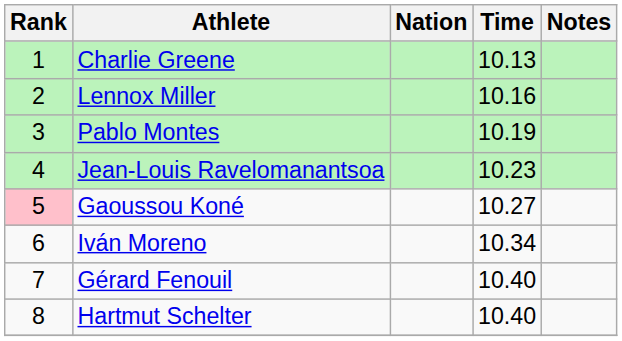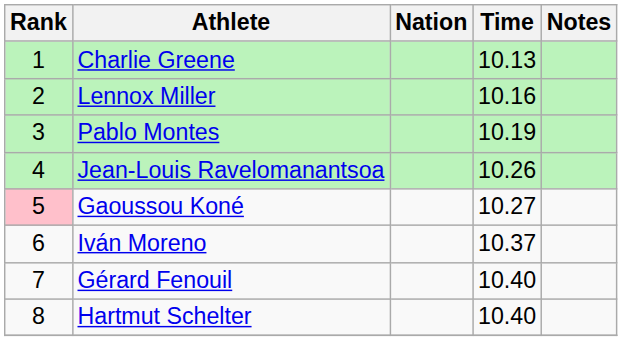 <table class="wikitable sortable" style="text-align:center">
 <tr>
 <th>Rank</th>
 <th>Athlete</th>
 <th>Nation</th>
 <th>Time</th>
 <th>Notes</th>
 </tr>
 <tr bgcolor=bbf3bb>
 <td>1</td>
 <td align=left><a href='#'>Charlie Greene</a></td>
 <td align=left></td>
 <td>10.13</td>
 <td></td>
 </tr>
 <tr bgcolor=bbf3bb>
 <td>2</td>
 <td align=left><a href='#'>Lennox Miller</a></td>
 <td align=left></td>
 <td>10.16</td>
 <td></td>
 </tr>
 <tr bgcolor=bbf3bb>
 <td>3</td>
 <td align=left><a href='#'>Pablo Montes</a></td>
 <td align=left></td>
 <td>10.19</td>
 <td></td>
 </tr>
 <tr bgcolor=bbf3bb>
 <td>4</td>
 <td align=left><a href='#'>Jean-Louis Ravelomanantsoa</a></td>
 <td align=left></td>
-<td>10.23</td>
+<td>10.26</td>
 <td></td>
 </tr>
 <tr>
 <td style="background: pink;">5</td>
 <td align=left><a href='#'>Gaoussou Koné</a></td>
 <td align=left></td>
 <td>10.27</td>
 <td></td>
 </tr>
 <tr>
 <td>6</td>
 <td align=left><a href='#'>Iván Moreno</a></td>
 <td align=left></td>
-<td>10.34</td>
+<td>10.37</td>
 <td></td>
 </tr>
 <tr>
 <td>7</td>
 <td align=left><a href='#'>Gérard Fenouil</a></td>
 <td align=left></td>
 <td>10.40</td>
 <td></td>
 </tr>
 <tr>
 <td>8</td>
 <td align=left><a href='#'>Hartmut Schelter</a></td>
 <td align=left></td>
 <td>10.40</td>
 <td></td>
 </tr>
 <tr>
 </tr>
 </table>
